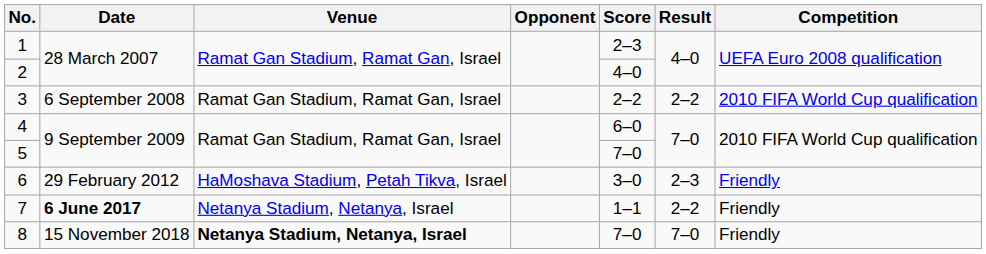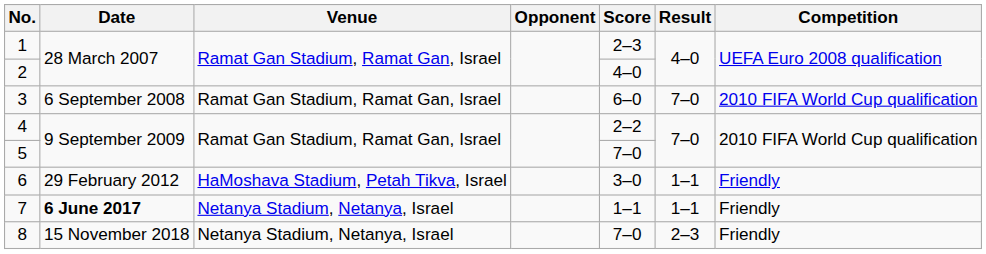 <table class="wikitable sortable">
 <tr>
 <th scope="col">No.</th>
 <th scope="col">Date</th>
 <th scope="col">Venue</th>
 <th scope="col">Opponent</th>
 <th scope="col">Score</th>
 <th scope="col">Result</th>
 <th scope="col">Competition</th>
 </tr>
 <tr>
 <td align="center">1</td>
 <td rowspan="2">28 March 2007</td>
 <td rowspan="2"><a href='#'>Ramat Gan Stadium</a>, <a href='#'>Ramat Gan</a>, Israel</td>
 <td rowspan="2"></td>
 <td align=center>2–3</td>
 <td rowspan="2" align=center>4–0</td>
 <td rowspan="2"><a href='#'>UEFA Euro 2008 qualification</a></td>
 </tr>
 <tr>
 <td align="center">2</td>
 <td align="center">4–0</td>
 </tr>
 <tr>
 <td align="center">3</td>
 <td>6 September 2008</td>
 <td>Ramat Gan Stadium, Ramat Gan, Israel</td>
 <td></td>
-<td align=center>2–2</td>
-<td align=center>2–2</td>
+<td align=center>6–0</td>
+<td align=center>7–0</td>
 <td><a href='#'>2010 FIFA World Cup qualification</a></td>
 </tr>
 <tr>
 <td align="center">4</td>
 <td rowspan="2">9 September 2009</td>
 <td rowspan="2">Ramat Gan Stadium, Ramat Gan, Israel</td>
 <td rowspan="2"></td>
-<td align=center>6–0</td>
+<td align=center>2–2</td>
 <td rowspan="2" align=center>7–0</td>
 <td rowspan="2">2010 FIFA World Cup qualification</td>
 </tr>
 <tr>
 <td align="center">5</td>
 <td align="center">7–0</td>
 </tr>
 <tr>
 <td align="center">6</td>
 <td>29 February 2012</td>
 <td><a href='#'>HaMoshava Stadium</a>, <a href='#'>Petah Tikva</a>, Israel</td>
 <td></td>
 <td align=center>3–0</td>
-<td align=center>2–3</td>
+<td align=center>1–1</td>
 <td><a href='#'>Friendly</a></td>
 </tr>
 <tr>
 <td align="center">7</td>
 <td><strong>6 June 2017</strong></td>
 <td><a href='#'>Netanya Stadium</a>, <a href='#'>Netanya</a>, Israel</td>
 <td></td>
 <td align=center>1–1</td>
-<td align=center>2–2</td>
+<td align=center>1–1</td>
 <td>Friendly</td>
 </tr>
 <tr>
 <td align="center">8</td>
 <td>15 November 2018</td>
-<td><strong>Netanya Stadium, Netanya, Israel</strong></td>
+<td>Netanya Stadium, Netanya, Israel</td>
 <td></td>
 <td align=center>7–0</td>
-<td align=center>7–0</td>
+<td align=center>2–3</td>
 <td>Friendly</td>
 </tr>
 </table>
